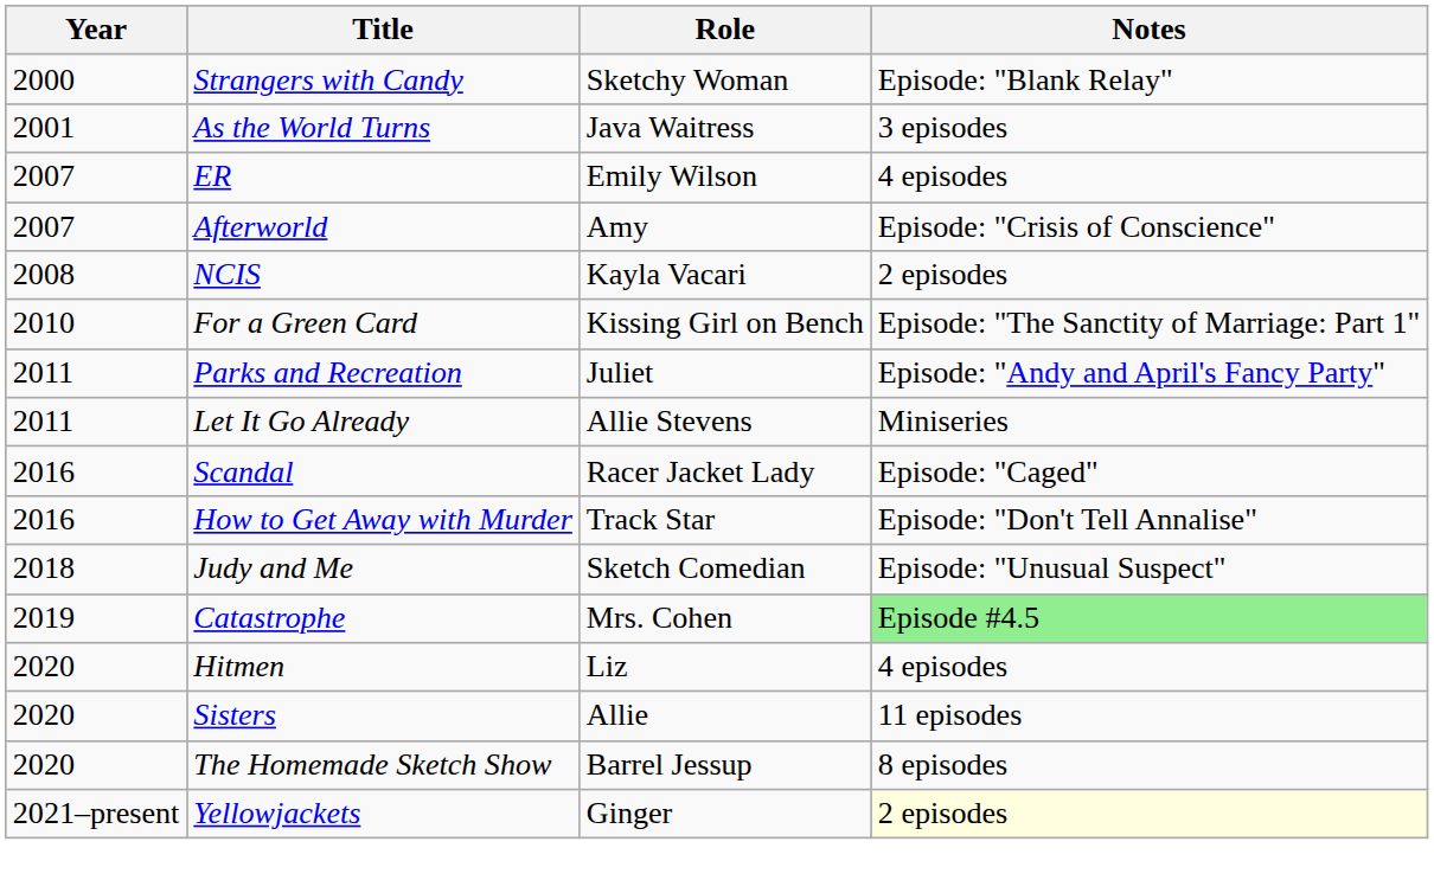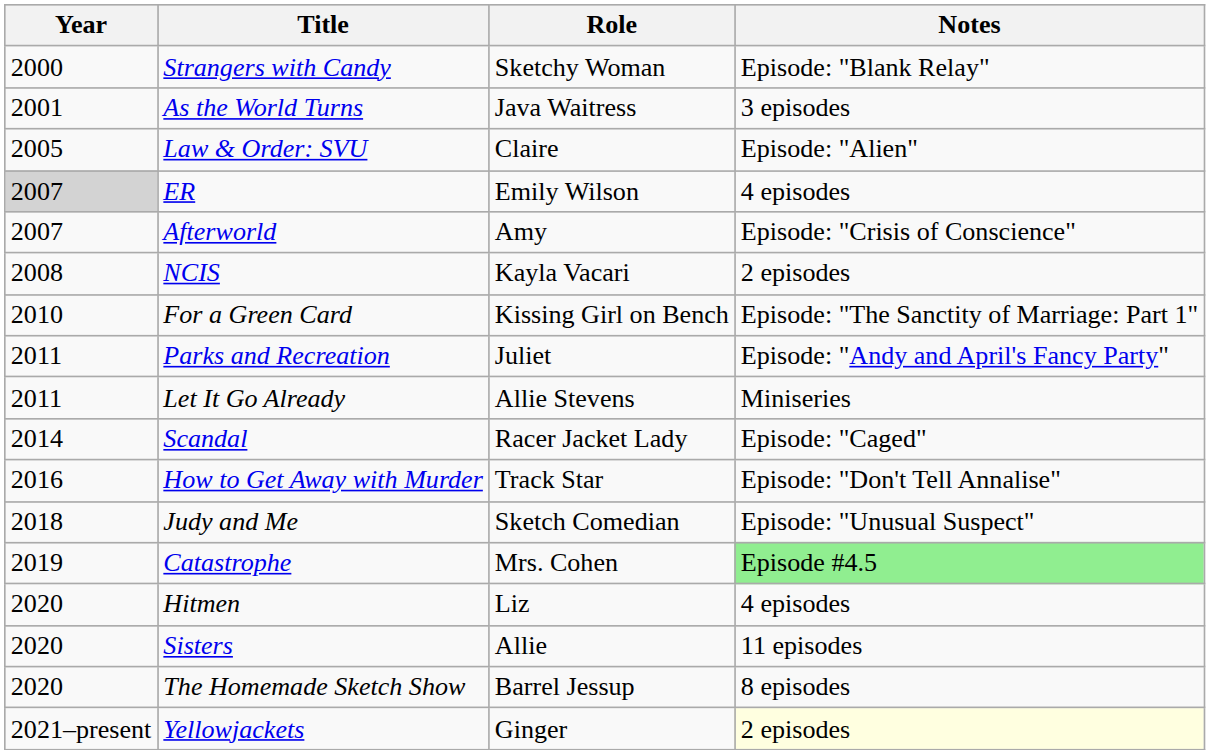 <table class="wikitable sortable">
 <tr>
 <th>Year</th>
 <th>Title</th>
 <th>Role</th>
 <th>Notes</th>
 </tr>
 <tr>
 <td>2000</td>
 <td><em><a href='#'>Strangers with Candy</a></em></td>
 <td>Sketchy Woman</td>
 <td>Episode: "Blank Relay"</td>
 </tr>
 <tr>
 <td>2001</td>
 <td><em><a href='#'>As the World Turns</a></em></td>
 <td>Java Waitress</td>
 <td>3 episodes</td>
 </tr>
 <tr>
-<td>2007</td>
+<td>2005</td>
+<td><a href='#'><em>Law & Order: SVU</em></a></td>
+<td>Claire</td>
+<td>Episode: "Alien"</td>
+</tr>
+<tr>
+<td style="background: lightgrey;">2007</td>
 <td><a href='#'><em>ER</em></a></td>
 <td>Emily Wilson</td>
 <td>4 episodes</td>
 </tr>
 <tr>
 <td>2007</td>
 <td><a href='#'><em>Afterworld</em></a></td>
 <td>Amy</td>
 <td>Episode: "Crisis of Conscience"</td>
 </tr>
 <tr>
 <td>2008</td>
 <td><a href='#'><em>NCIS</em></a></td>
 <td>Kayla Vacari</td>
 <td>2 episodes</td>
 </tr>
 <tr>
 <td>2010</td>
 <td><em>For a Green Card</em></td>
 <td>Kissing Girl on Bench</td>
 <td>Episode: "The Sanctity of Marriage: Part 1"</td>
 </tr>
 <tr>
 <td>2011</td>
 <td><em><a href='#'>Parks and Recreation</a></em></td>
 <td>Juliet</td>
 <td>Episode: "<a href='#'>Andy and April's Fancy Party</a>"</td>
 </tr>
 <tr>
 <td>2011</td>
 <td><em>Let It Go Already</em></td>
 <td>Allie Stevens</td>
 <td>Miniseries</td>
 </tr>
 <tr>
-<td>2016</td>
+<td>2014</td>
 <td><a href='#'><em>Scandal</em></a></td>
 <td>Racer Jacket Lady</td>
 <td>Episode: "Caged"</td>
 </tr>
 <tr>
 <td>2016</td>
 <td><em><a href='#'>How to Get Away with Murder</a></em></td>
 <td>Track Star</td>
 <td>Episode: "Don't Tell Annalise"</td>
 </tr>
 <tr>
 <td>2018</td>
 <td><em>Judy and Me</em></td>
 <td>Sketch Comedian</td>
 <td>Episode: "Unusual Suspect"</td>
 </tr>
 <tr>
 <td>2019</td>
 <td><a href='#'><em>Catastrophe</em></a></td>
 <td>Mrs. Cohen</td>
 <td style="background: lightgreen;">Episode #4.5</td>
 </tr>
 <tr>
 <td>2020</td>
 <td><em>Hitmen</em></td>
 <td>Liz</td>
 <td>4 episodes</td>
 </tr>
 <tr>
 <td>2020</td>
 <td><a href='#'><em>Sisters</em></a></td>
 <td>Allie</td>
 <td>11 episodes</td>
 </tr>
 <tr>
 <td>2020</td>
 <td><em>The Homemade Sketch Show</em></td>
 <td>Barrel Jessup</td>
 <td>8 episodes</td>
 </tr>
 <tr>
 <td>2021–present</td>
 <td><a href='#'><em>Yellowjackets</em></a></td>
 <td>Ginger</td>
 <td style="background: lightyellow;">2 episodes</td>
 </tr>
 </table>
